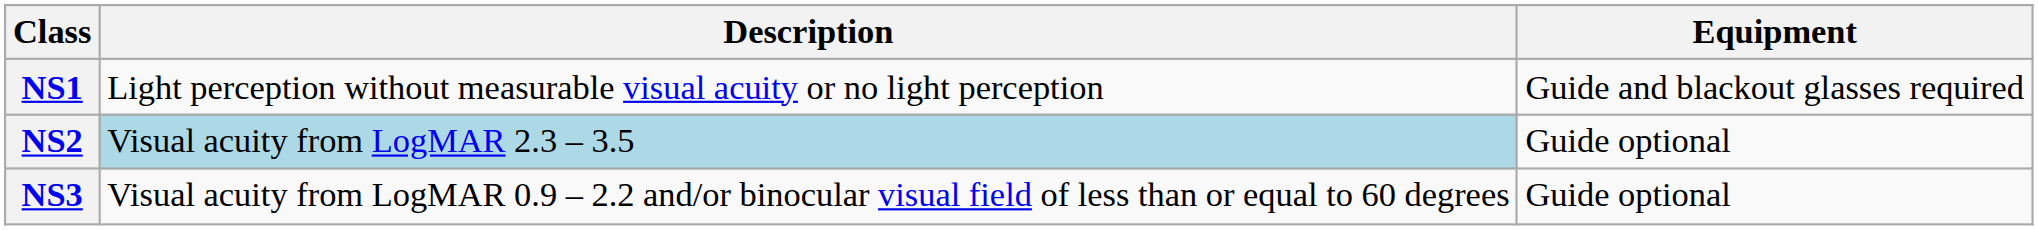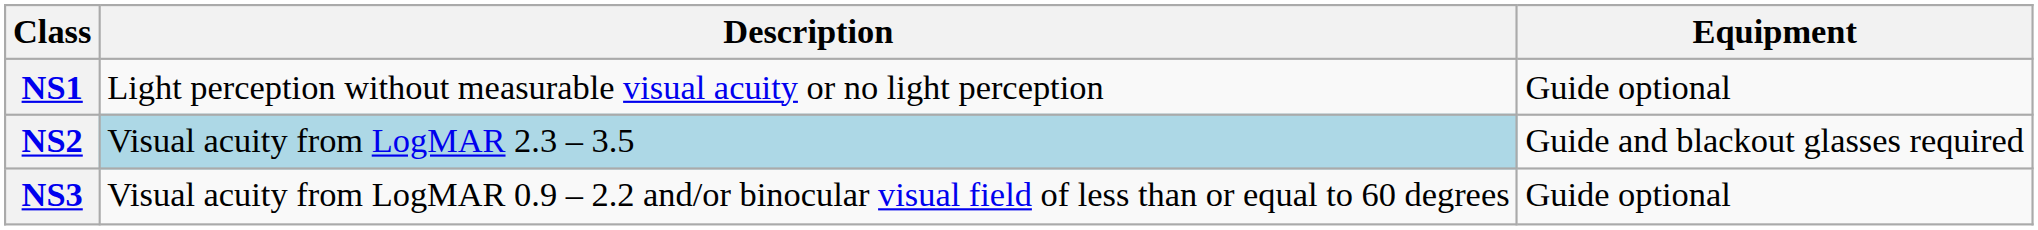 <table class="wikitable plainrowheaders">
 <tr>
 <th scope="col">Class</th>
 <th scope="col">Description</th>
 <th scope="col">Equipment</th>
 </tr>
 <tr>
 <th scope="row"><a href='#'>NS1</a></th>
 <td>Light perception without measurable <a href='#'>visual acuity</a> or no light perception</td>
-<td>Guide and blackout glasses required</td>
+<td>Guide optional</td>
 </tr>
 <tr>
 <th scope="row"><a href='#'>NS2</a></th>
 <td style="background: lightblue;">Visual acuity from <a href='#'>LogMAR</a> 2.3 – 3.5</td>
-<td>Guide optional</td>
+<td>Guide and blackout glasses required</td>
 </tr>
 <tr>
 <th scope="row"><a href='#'>NS3</a></th>
 <td>Visual acuity from LogMAR 0.9 – 2.2 and/or binocular <a href='#'>visual field</a> of less than or equal to 60 degrees</td>
 <td>Guide optional</td>
 </tr>
 </table>
